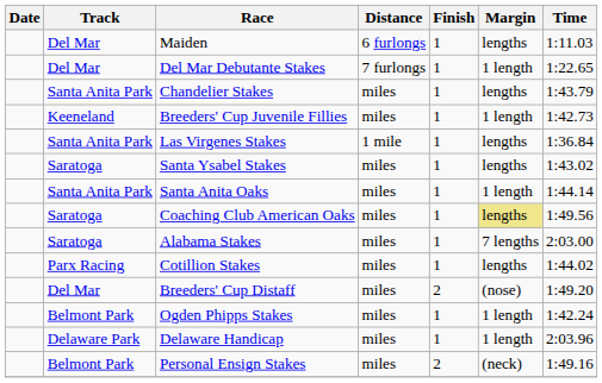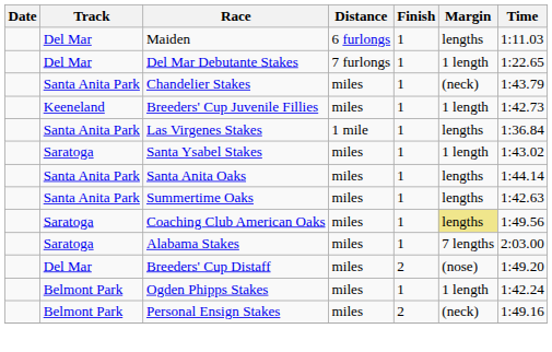 <table class="wikitable sortable">
 <tr>
 <th>Date</th>
 <th>Track</th>
 <th>Race</th>
 <th>Distance</th>
 <th>Finish</th>
 <th>Margin</th>
 <th>Time</th>
 </tr>
 <tr>
 <td></td>
 <td><a href='#'>Del Mar</a></td>
 <td>Maiden</td>
 <td>6 <a href='#'>furlongs</a></td>
 <td>1</td>
 <td> lengths</td>
 <td>1:11.03</td>
 </tr>
 <tr>
 <td></td>
 <td><a href='#'>Del Mar</a></td>
 <td><a href='#'>Del Mar Debutante Stakes</a></td>
 <td>7 furlongs</td>
 <td>1</td>
 <td>1 length</td>
 <td>1:22.65</td>
 </tr>
 <tr>
 <td></td>
 <td><a href='#'>Santa Anita Park</a></td>
 <td><a href='#'>Chandelier Stakes</a></td>
 <td> miles</td>
 <td>1</td>
-<td> lengths</td>
+<td>(neck)</td>
 <td>1:43.79</td>
 </tr>
 <tr>
 <td></td>
 <td><a href='#'>Keeneland</a></td>
 <td><a href='#'>Breeders' Cup Juvenile Fillies</a></td>
 <td> miles</td>
 <td>1</td>
 <td>1 length</td>
 <td>1:42.73</td>
 </tr>
 <tr>
 <td></td>
 <td><a href='#'>Santa Anita Park</a></td>
 <td><a href='#'>Las Virgenes Stakes</a></td>
 <td> 1 mile</td>
 <td>1</td>
 <td> lengths</td>
 <td>1:36.84</td>
 </tr>
 <tr>
 <td></td>
 <td><a href='#'>Saratoga</a></td>
 <td><a href='#'>Santa Ysabel Stakes</a></td>
 <td> miles</td>
 <td>1</td>
-<td> lengths</td>
+<td>1 length</td>
 <td>1:43.02</td>
 </tr>
 <tr>
 <td></td>
 <td><a href='#'>Santa Anita Park</a></td>
 <td><a href='#'>Santa Anita Oaks</a></td>
 <td> miles</td>
 <td>1</td>
-<td>1 length</td>
+<td> lengths</td>
 <td>1:44.14</td>
+</tr>
+<tr>
+<td></td>
+<td><a href='#'>Santa Anita Park</a></td>
+<td><a href='#'>Summertime Oaks</a></td>
+<td> miles</td>
+<td>1</td>
+<td> lengths</td>
+<td>1:42.63</td>
 </tr>
 <tr>
 <td></td>
 <td><a href='#'>Saratoga</a></td>
 <td><a href='#'>Coaching Club American Oaks</a></td>
 <td> miles</td>
 <td>1</td>
 <td style="background: khaki;"> lengths</td>
 <td>1:49.56</td>
 </tr>
 <tr>
 <td></td>
 <td><a href='#'>Saratoga</a></td>
 <td><a href='#'>Alabama Stakes</a></td>
 <td> miles</td>
 <td>1</td>
 <td>7 lengths</td>
 <td>2:03.00</td>
 </tr>
 <tr>
 <td></td>
-<td><a href='#'>Parx Racing</a></td>
-<td><a href='#'>Cotillion Stakes</a></td>
-<td> miles</td>
-<td>1</td>
-<td> lengths</td>
-<td>1:44.02</td>
-</tr>
-<tr>
-<td></td>
 <td><a href='#'>Del Mar</a></td>
 <td><a href='#'>Breeders' Cup Distaff</a></td>
 <td> miles</td>
 <td>2</td>
 <td> (nose)</td>
 <td>1:49.20</td>
 </tr>
 <tr>
 <td></td>
 <td><a href='#'>Belmont Park</a></td>
 <td><a href='#'>Ogden Phipps Stakes</a></td>
 <td> miles</td>
 <td>1</td>
 <td>1 length</td>
 <td>1:42.24</td>
 </tr>
 <tr>
 <td></td>
-<td><a href='#'>Delaware Park</a></td>
-<td><a href='#'>Delaware Handicap</a></td>
-<td> miles</td>
-<td>1</td>
-<td>1 length</td>
-<td>2:03.96</td>
-</tr>
-<tr>
-<td></td>
 <td><a href='#'>Belmont Park</a></td>
 <td><a href='#'>Personal Ensign Stakes</a></td>
 <td> miles</td>
 <td>2</td>
 <td>(neck)</td>
 <td>1:49.16</td>
 </tr>
 <tr>
 </tr>
 </table>
